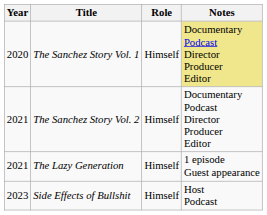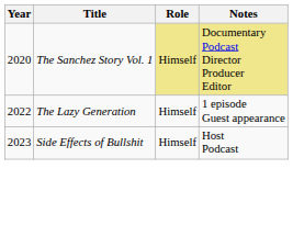 <table class="wikitable sortable">
 <tr>
 <th>Year</th>
 <th>Title</th>
 <th>Role</th>
 <th class="unsortable">Notes</th>
 </tr>
 <tr>
 <td>2020</td>
 <td><em>The Sanchez Story Vol. 1</em></td>
-<td>Himself</td>
+<td style="background: khaki;">Himself</td>
 <td style="background: khaki;">Documentary<br><a href='#'>Podcast</a><br>Director<br>Producer<br>Editor</td>
 </tr>
 <tr>
-<td>2021</td>
-<td><em>The Sanchez Story Vol. 2</em></td>
-<td>Himself</td>
-<td>Documentary<br>Podcast<br>Director<br>Producer<br>Editor</td>
-</tr>
-<tr>
-<td>2021</td>
+<td>2022</td>
 <td><em>The Lazy Generation</em></td>
 <td>Himself</td>
 <td>1 episode<br>Guest appearance</td>
 </tr>
 <tr>
 <td>2023</td>
 <td><em>Side Effects of Bullshit</em></td>
 <td>Himself</td>
 <td>Host<br>Podcast</td>
 </tr>
 </table>
